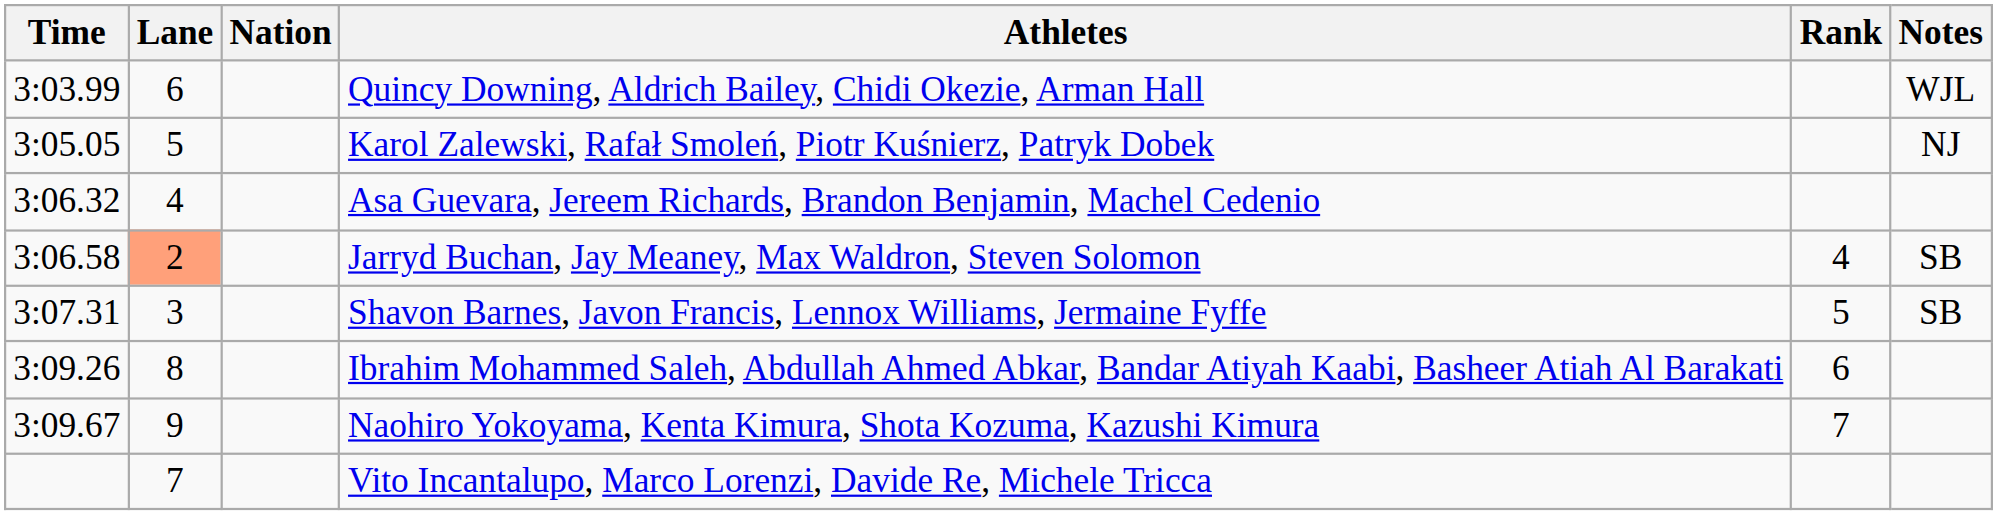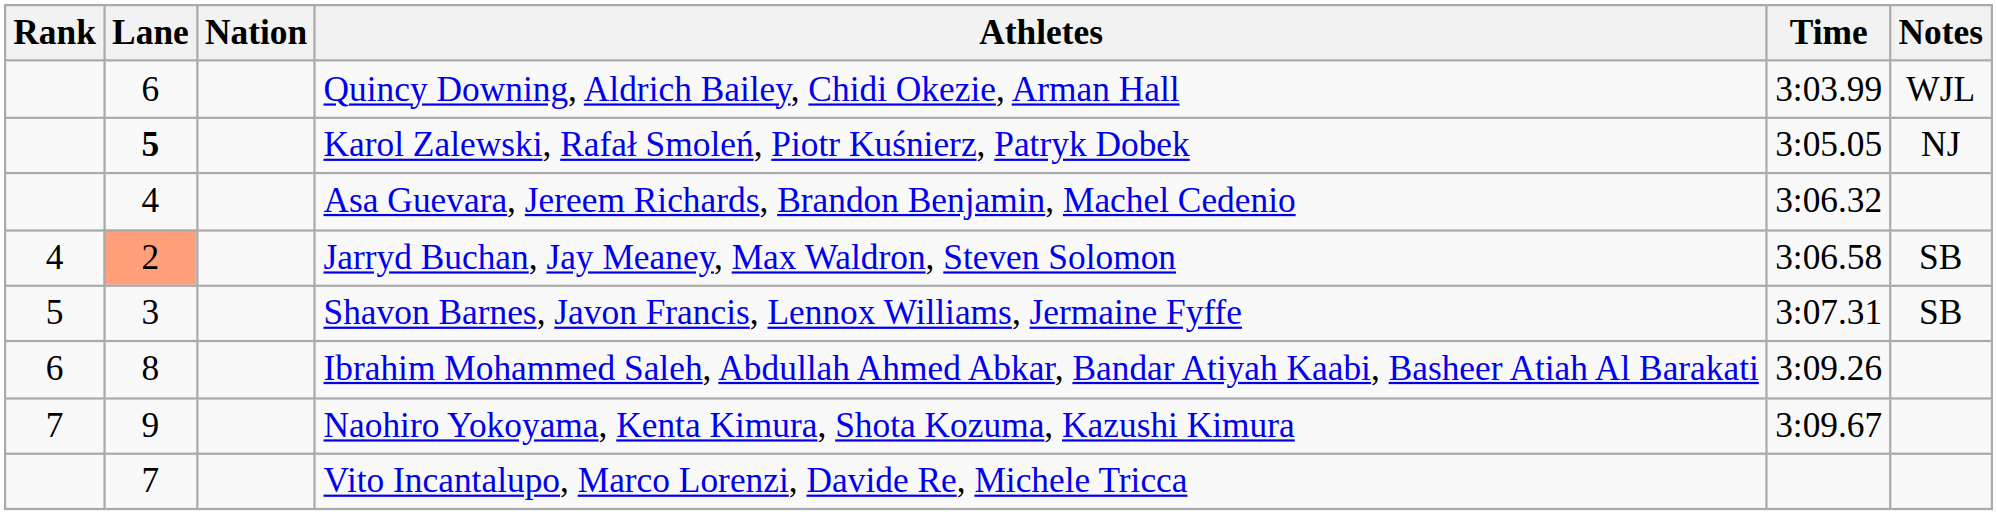 <table class="wikitable sortable" style="text-align:center">
 <tr>
-<th>Time</th>
+<th>Rank</th>
 <th>Lane</th>
 <th>Nation</th>
 <th>Athletes</th>
-<th>Rank</th>
+<th>Time</th>
 <th>Notes</th>
 </tr>
 <tr>
-<td>3:03.99</td>
+<td></td>
 <td>6</td>
 <td align=left></td>
 <td align=left><a href='#'>Quincy Downing</a>, <a href='#'>Aldrich Bailey</a>, <a href='#'>Chidi Okezie</a>, <a href='#'>Arman Hall</a></td>
-<td></td>
+<td>3:03.99</td>
 <td>WJL</td>
 </tr>
 <tr>
-<td>3:05.05</td>
-<td>5</td>
+<td></td>
+<td><strong>5</strong></td>
 <td align=left></td>
 <td align=left><a href='#'>Karol Zalewski</a>, <a href='#'>Rafał Smoleń</a>, <a href='#'>Piotr Kuśnierz</a>, <a href='#'>Patryk Dobek</a></td>
-<td></td>
+<td>3:05.05</td>
 <td>NJ</td>
 </tr>
 <tr>
-<td>3:06.32</td>
+<td></td>
 <td>4</td>
 <td align=left></td>
 <td align=left><a href='#'>Asa Guevara</a>, <a href='#'>Jereem Richards</a>, <a href='#'>Brandon Benjamin</a>, <a href='#'>Machel Cedenio</a></td>
-<td></td>
+<td>3:06.32</td>
 <td></td>
 </tr>
 <tr>
-<td>3:06.58</td>
+<td>4</td>
 <td style="background: lightsalmon;">2</td>
 <td align=left></td>
 <td align=left><a href='#'>Jarryd Buchan</a>, <a href='#'>Jay Meaney</a>, <a href='#'>Max Waldron</a>, <a href='#'>Steven Solomon</a></td>
-<td>4</td>
+<td>3:06.58</td>
 <td>SB</td>
 </tr>
 <tr>
-<td>3:07.31</td>
+<td>5</td>
 <td>3</td>
 <td align=left></td>
 <td align=left><a href='#'>Shavon Barnes</a>, <a href='#'>Javon Francis</a>, <a href='#'>Lennox Williams</a>, <a href='#'>Jermaine Fyffe</a></td>
-<td>5</td>
+<td>3:07.31</td>
 <td>SB</td>
 </tr>
 <tr>
-<td>3:09.26</td>
+<td>6</td>
 <td>8</td>
 <td align=left></td>
 <td align=left><a href='#'>Ibrahim Mohammed Saleh</a>, <a href='#'>Abdullah Ahmed Abkar</a>, <a href='#'>Bandar Atiyah Kaabi</a>, <a href='#'>Basheer Atiah Al Barakati</a></td>
-<td>6</td>
+<td>3:09.26</td>
 <td></td>
 </tr>
 <tr>
-<td>3:09.67</td>
+<td>7</td>
 <td>9</td>
 <td align=left></td>
 <td align=left><a href='#'>Naohiro Yokoyama</a>, <a href='#'>Kenta Kimura</a>, <a href='#'>Shota Kozuma</a>, <a href='#'>Kazushi Kimura</a></td>
-<td>7</td>
+<td>3:09.67</td>
 <td></td>
 </tr>
 <tr>
 <td></td>
 <td>7</td>
 <td align=left></td>
 <td align=left><a href='#'>Vito Incantalupo</a>, <a href='#'>Marco Lorenzi</a>, <a href='#'>Davide Re</a>, <a href='#'>Michele Tricca</a></td>
 <td></td>
 <td></td>
 </tr>
 </table>
